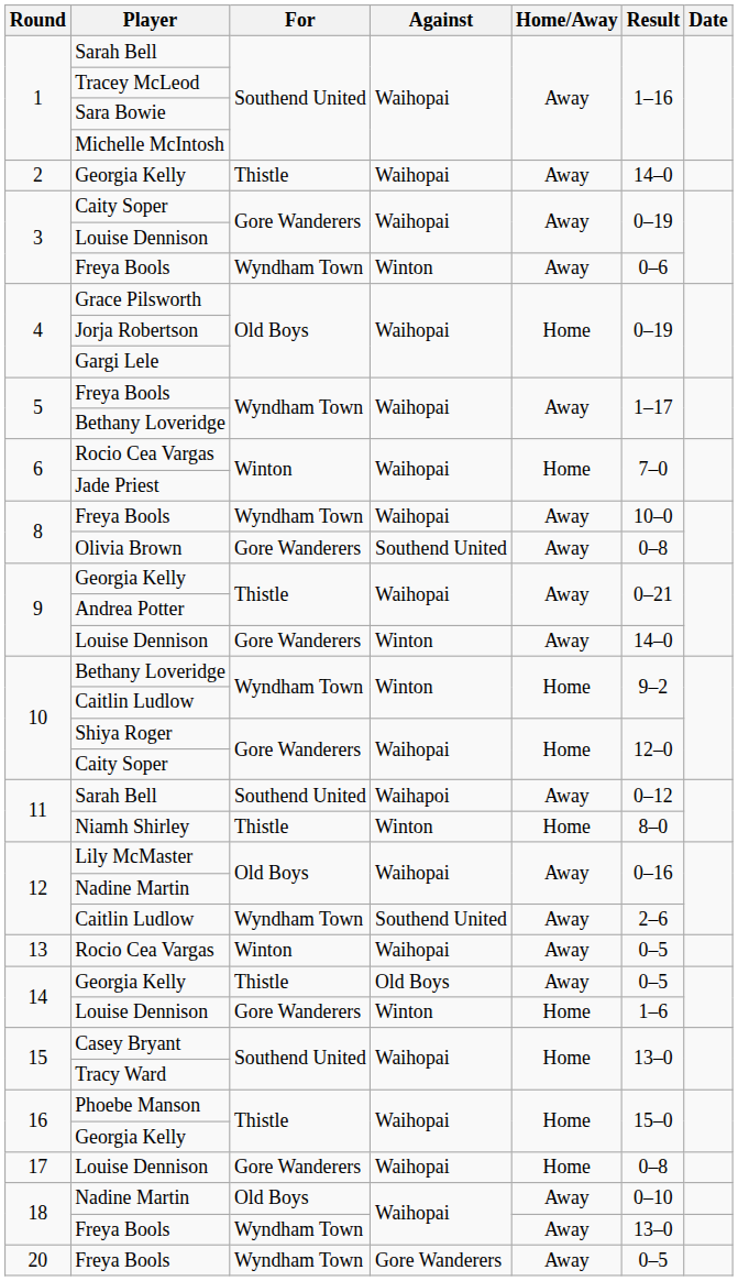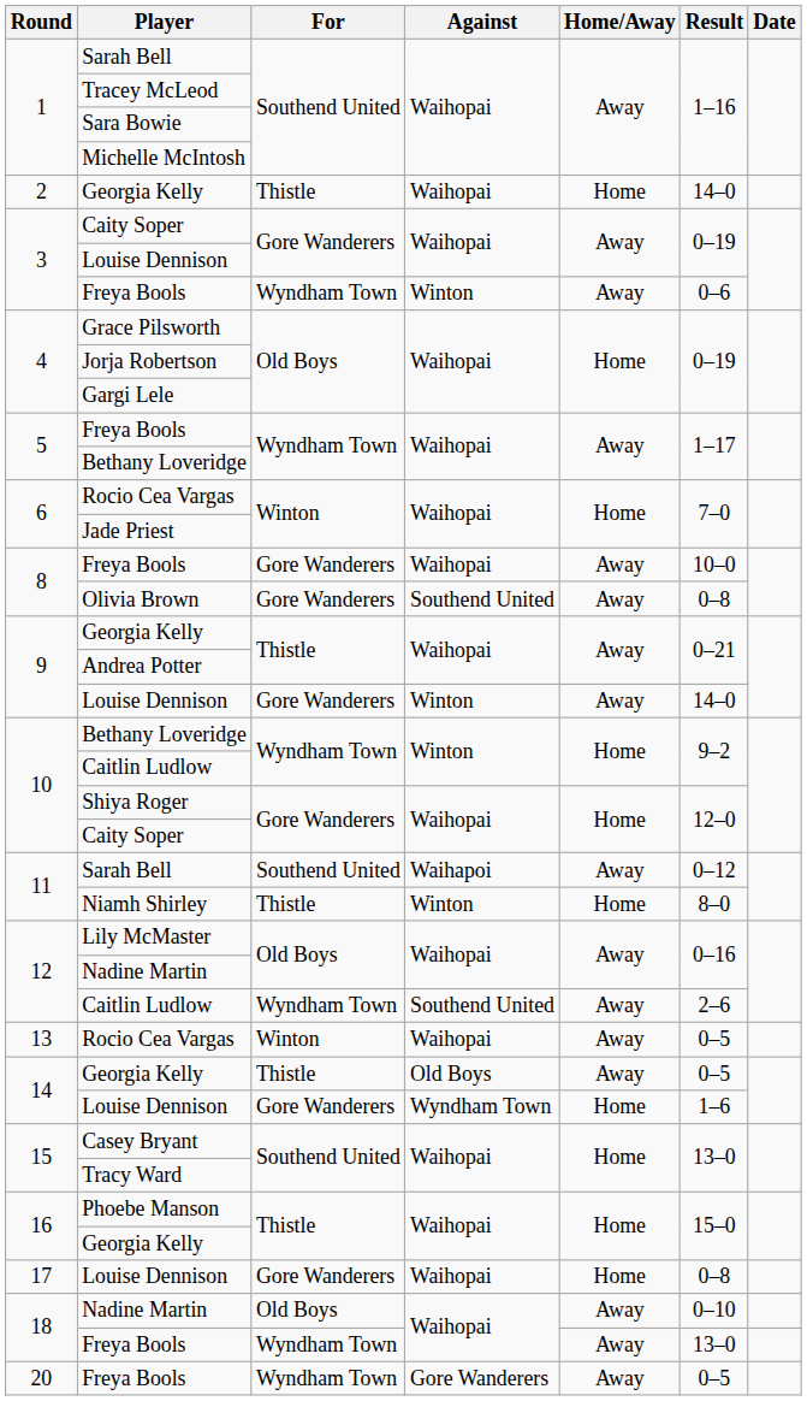 <table class="wikitable">
 <tr>
 <th>Round</th>
 <th>Player</th>
 <th>For</th>
 <th>Against</th>
 <th>Home/Away</th>
 <th style="text-align:center">Result</th>
 <th>Date</th>
 </tr>
 <tr>
 <td style="text-align:center" rowspan=4>1</td>
 <td>Sarah Bell</td>
 <td rowspan=4>Southend United</td>
 <td rowspan=4>Waihopai</td>
 <td style="text-align:center" rowspan=4>Away</td>
 <td style="text-align:center" rowspan=4>1–16</td>
 <td rowspan=4></td>
 </tr>
 <tr>
 <td>Tracey McLeod</td>
 </tr>
 <tr>
 <td>Sara Bowie</td>
 </tr>
 <tr>
 <td>Michelle McIntosh</td>
 </tr>
 <tr>
 <td style="text-align:center">2</td>
 <td>Georgia Kelly</td>
 <td>Thistle</td>
 <td>Waihopai</td>
-<td style="text-align:center">Away</td>
+<td style="text-align:center">Home</td>
 <td style="text-align:center">14–0</td>
 <td></td>
 </tr>
 <tr>
 <td style="text-align:center" rowspan=3>3</td>
 <td>Caity Soper</td>
 <td rowspan=2>Gore Wanderers</td>
 <td rowspan=2>Waihopai</td>
 <td style="text-align:center" rowspan=2>Away</td>
 <td style="text-align:center" rowspan=2>0–19</td>
 <td rowspan=3></td>
 </tr>
 <tr>
 <td>Louise Dennison</td>
 </tr>
 <tr>
 <td>Freya Bools</td>
 <td>Wyndham Town</td>
 <td>Winton</td>
 <td style="text-align:center">Away</td>
 <td style="text-align:center">0–6</td>
 </tr>
 <tr>
 <td style="text-align:center" rowspan=3>4</td>
 <td>Grace Pilsworth</td>
 <td rowspan=3>Old Boys</td>
 <td rowspan=3>Waihopai</td>
 <td style="text-align:center" rowspan=3>Home</td>
 <td style="text-align:center" rowspan=3>0–19</td>
 <td rowspan=3></td>
 </tr>
 <tr>
 <td>Jorja Robertson</td>
 </tr>
 <tr>
 <td>Gargi Lele</td>
 </tr>
 <tr>
 <td style="text-align:center" rowspan=2>5</td>
 <td>Freya Bools</td>
 <td rowspan=2>Wyndham Town</td>
 <td rowspan=2>Waihopai</td>
 <td style="text-align:center" rowspan=2>Away</td>
 <td style="text-align:center" rowspan=2>1–17</td>
 <td rowspan=2></td>
 </tr>
 <tr>
 <td>Bethany Loveridge</td>
 </tr>
 <tr>
 <td style="text-align:center" rowspan=2>6</td>
 <td>Rocio Cea Vargas</td>
 <td rowspan=2>Winton</td>
 <td rowspan=2>Waihopai</td>
 <td style="text-align:center" rowspan=2>Home</td>
 <td style="text-align:center" rowspan=2>7–0</td>
 <td rowspan=2></td>
 </tr>
 <tr>
 <td>Jade Priest</td>
 </tr>
 <tr>
 <td style="text-align:center" rowspan=2>8</td>
 <td>Freya Bools</td>
-<td>Wyndham Town</td>
+<td>Gore Wanderers</td>
 <td>Waihopai</td>
 <td style="text-align:center">Away</td>
 <td style="text-align:center">10–0</td>
 <td rowspan=2></td>
 </tr>
 <tr>
 <td>Olivia Brown</td>
 <td>Gore Wanderers</td>
 <td>Southend United</td>
 <td style="text-align:center">Away</td>
 <td style="text-align:center">0–8</td>
 </tr>
 <tr>
 <td style="text-align:center" rowspan=3>9</td>
 <td>Georgia Kelly</td>
 <td rowspan=2>Thistle</td>
 <td rowspan=2>Waihopai</td>
 <td style="text-align:center" rowspan=2>Away</td>
 <td style="text-align:center" rowspan=2>0–21</td>
 <td rowspan=3></td>
 </tr>
 <tr>
 <td>Andrea Potter</td>
 </tr>
 <tr>
 <td>Louise Dennison</td>
 <td>Gore Wanderers</td>
 <td>Winton</td>
 <td style="text-align:center">Away</td>
 <td style="text-align:center">14–0</td>
 </tr>
 <tr>
 <td style="text-align:center" rowspan=4>10</td>
 <td>Bethany Loveridge</td>
 <td rowspan=2>Wyndham Town</td>
 <td rowspan=2>Winton</td>
 <td style="text-align:center" rowspan=2>Home</td>
 <td style="text-align:center" rowspan=2>9–2</td>
 <td rowspan=4></td>
 </tr>
 <tr>
 <td>Caitlin Ludlow</td>
 </tr>
 <tr>
 <td>Shiya Roger</td>
 <td rowspan=2>Gore Wanderers</td>
 <td rowspan=2>Waihopai</td>
 <td style="text-align:center" rowspan=2>Home</td>
 <td style="text-align:center" rowspan=2>12–0</td>
 </tr>
 <tr>
 <td>Caity Soper</td>
 </tr>
 <tr>
 <td style="text-align:center" rowspan=2>11</td>
 <td>Sarah Bell</td>
 <td>Southend United</td>
 <td>Waihapoi</td>
 <td style="text-align:center">Away</td>
 <td style="text-align:center">0–12</td>
 <td rowspan=2></td>
 </tr>
 <tr>
 <td>Niamh Shirley</td>
 <td>Thistle</td>
 <td>Winton</td>
 <td style="text-align:center">Home</td>
 <td style="text-align:center">8–0</td>
 </tr>
 <tr>
 <td style="text-align:center" rowspan=3>12</td>
 <td>Lily McMaster</td>
 <td rowspan=2>Old Boys</td>
 <td rowspan=2>Waihopai</td>
 <td style="text-align:center" rowspan=2>Away</td>
 <td style="text-align:center" rowspan=2>0–16</td>
 <td rowspan=3></td>
 </tr>
 <tr>
 <td>Nadine Martin</td>
 </tr>
 <tr>
 <td>Caitlin Ludlow</td>
 <td>Wyndham Town</td>
 <td>Southend United</td>
 <td style="text-align:center">Away</td>
 <td style="text-align:center">2–6</td>
 </tr>
 <tr>
 <td style="text-align:center">13</td>
 <td>Rocio Cea Vargas</td>
 <td>Winton</td>
 <td>Waihopai</td>
 <td style="text-align:center">Away</td>
 <td style="text-align:center">0–5</td>
 <td></td>
 </tr>
 <tr>
 <td style="text-align:center" rowspan=2>14</td>
 <td>Georgia Kelly</td>
 <td>Thistle</td>
 <td>Old Boys</td>
 <td style="text-align:center">Away</td>
 <td style="text-align:center">0–5</td>
 <td rowspan=2></td>
 </tr>
 <tr>
 <td>Louise Dennison</td>
 <td>Gore Wanderers</td>
-<td>Winton</td>
+<td>Wyndham Town</td>
 <td style="text-align:center">Home</td>
 <td style="text-align:center">1–6</td>
 </tr>
 <tr>
 <td style="text-align:center" rowspan=2>15</td>
 <td>Casey Bryant</td>
 <td rowspan=2>Southend United</td>
 <td rowspan=2>Waihopai</td>
 <td style="text-align:center" rowspan=2>Home</td>
 <td style="text-align:center" rowspan=2>13–0</td>
 <td rowspan=2></td>
 </tr>
 <tr>
 <td>Tracy Ward</td>
 </tr>
 <tr>
 <td style="text-align:center" rowspan=2>16</td>
 <td>Phoebe Manson</td>
 <td rowspan=2>Thistle</td>
 <td rowspan=2>Waihopai</td>
 <td style="text-align:center" rowspan=2>Home</td>
 <td style="text-align:center" rowspan=2>15–0</td>
 <td rowspan=2></td>
 </tr>
 <tr>
 <td>Georgia Kelly</td>
 </tr>
 <tr>
 <td style="text-align:center">17</td>
 <td>Louise Dennison</td>
 <td>Gore Wanderers</td>
 <td>Waihopai</td>
 <td style="text-align:center">Home</td>
 <td style="text-align:center">0–8</td>
 <td></td>
 </tr>
 <tr>
 <td style="text-align:center" rowspan=2>18</td>
 <td>Nadine Martin</td>
 <td>Old Boys</td>
 <td rowspan=2>Waihopai</td>
 <td style="text-align:center">Away</td>
 <td style="text-align:center">0–10</td>
 <td></td>
 </tr>
 <tr>
 <td>Freya Bools</td>
 <td>Wyndham Town</td>
 <td style="text-align:center">Away</td>
 <td style="text-align:center">13–0</td>
 <td></td>
 </tr>
 <tr>
 <td style="text-align:center">20</td>
 <td>Freya Bools</td>
 <td>Wyndham Town</td>
 <td>Gore Wanderers</td>
 <td style="text-align:center">Away</td>
 <td style="text-align:center">0–5</td>
 <td></td>
 </tr>
 </table>
